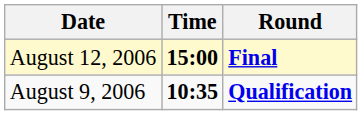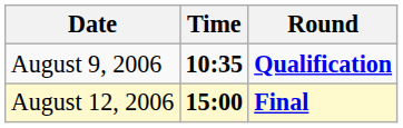 <table class="wikitable">
 <tr>
 <th>Date</th>
 <th>Time</th>
 <th>Round</th>
 </tr>
+<tr>
+<td>August 9, 2006</td>
+<td><strong>10:35</strong></td>
+<td><strong><a href='#'>Qualification</a></strong></td>
+</tr>
 <tr style=background:lemonchiffon>
 <td>August 12, 2006</td>
 <td><strong>15:00</strong></td>
 <td><strong><a href='#'>Final</a></strong></td>
 </tr>
-<tr>
-<td>August 9, 2006</td>
-<td><strong>10:35</strong></td>
-<td><strong><a href='#'>Qualification</a></strong></td>
-</tr>
 </table>
